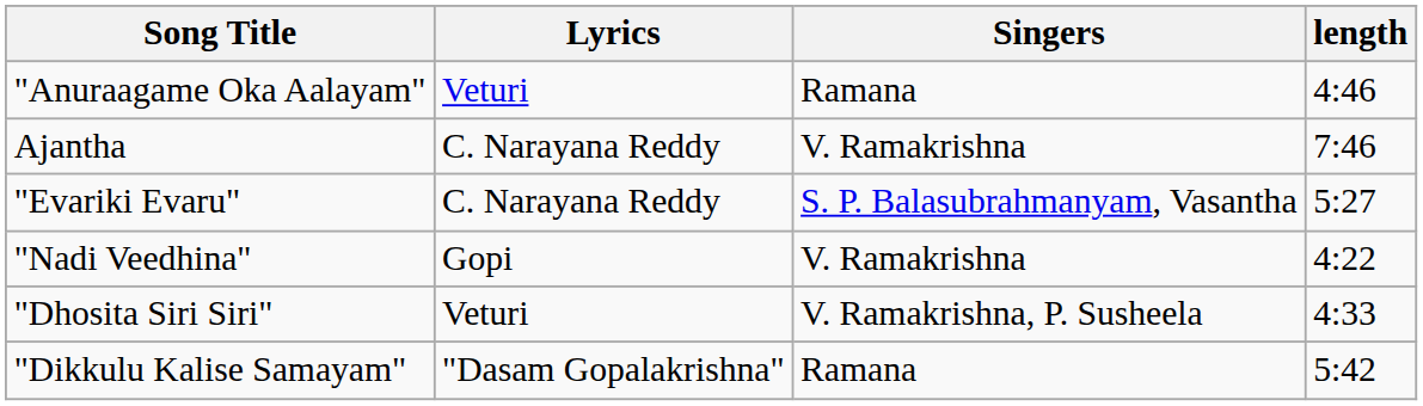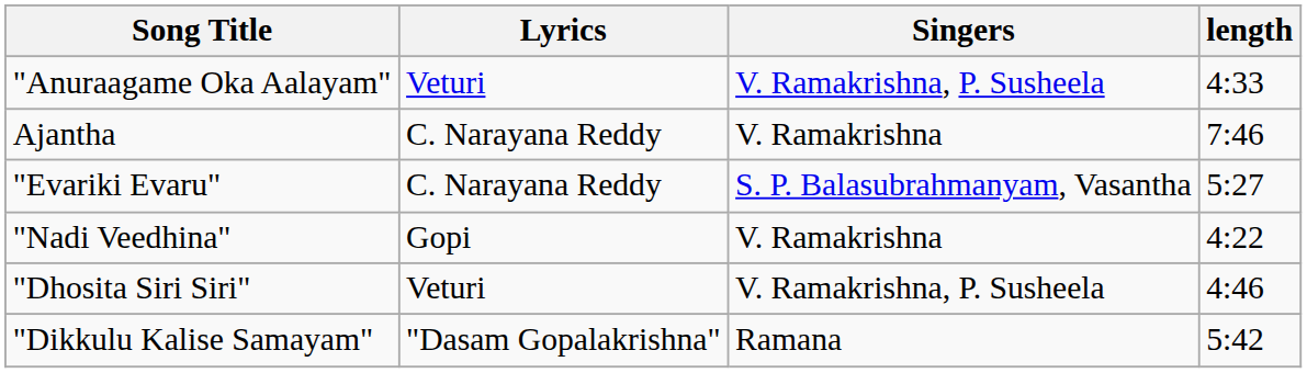 <table class="wikitable">
 <tr>
 <th>Song Title</th>
 <th>Lyrics</th>
 <th>Singers</th>
 <th>length</th>
 </tr>
 <tr>
 <td>"Anuraagame Oka Aalayam"</td>
 <td><a href='#'>Veturi</a></td>
-<td>Ramana</td>
-<td>4:46</td>
+<td><a href='#'>V. Ramakrishna</a>, <a href='#'>P. Susheela</a></td>
+<td>4:33</td>
 </tr>
 <tr>
 <td>Ajantha</td>
 <td>C. Narayana Reddy</td>
 <td>V. Ramakrishna</td>
 <td>7:46</td>
 </tr>
 <tr>
 <td>"Evariki Evaru"</td>
 <td>C. Narayana Reddy</td>
 <td><a href='#'>S. P. Balasubrahmanyam</a>, Vasantha</td>
 <td>5:27</td>
 </tr>
 <tr>
 <td>"Nadi Veedhina"</td>
 <td>Gopi</td>
 <td>V. Ramakrishna</td>
 <td>4:22</td>
 </tr>
 <tr>
 <td>"Dhosita Siri Siri"</td>
 <td>Veturi</td>
 <td>V. Ramakrishna, P. Susheela</td>
-<td>4:33</td>
+<td>4:46</td>
 </tr>
 <tr>
 <td>"Dikkulu Kalise Samayam"</td>
 <td>"Dasam Gopalakrishna"</td>
 <td>Ramana</td>
 <td>5:42</td>
 </tr>
 </table>
